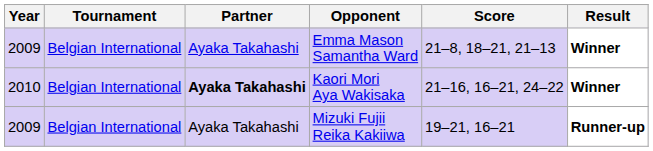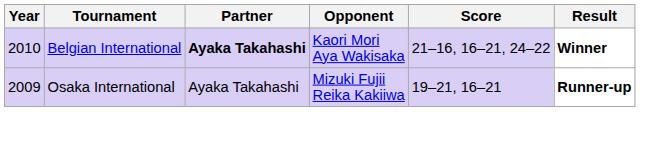 <table class="sortable wikitable" style="font-size: 90%">
 <tr>
 <th>Year</th>
 <th>Tournament</th>
 <th>Partner</th>
 <th>Opponent</th>
 <th>Score</th>
 <th>Result</th>
-</tr>
-<tr style="background:#D8CEF6">
-<td align="center">2009</td>
-<td align="left"><a href='#'>Belgian International</a></td>
-<td align="left"> <a href='#'>Ayaka Takahashi</a></td>
-<td align="left"> <a href='#'>Emma Mason</a> <br>  <a href='#'>Samantha Ward</a></td>
-<td align="left">21–8, 18–21, 21–13</td>
-<td style="text-align:left; background:white"> <strong>Winner</strong></td>
 </tr>
 <tr style="background:#D8CEF6">
 <td align="center">2010</td>
 <td align="left"><a href='#'>Belgian International</a></td>
 <td align="left"><strong> Ayaka Takahashi</strong></td>
 <td align="left"> <a href='#'>Kaori Mori</a> <br>  <a href='#'>Aya Wakisaka</a></td>
 <td align="left">21–16, 16–21, 24–22</td>
 <td style="text-align:left; background:white"> <strong>Winner</strong></td>
 </tr>
 <tr style="background:#D8CEF6">
 <td align="center">2009</td>
-<td align="left"><a href='#'>Belgian International</a></td>
+<td align="left">Osaka International</td>
 <td align="left"> Ayaka Takahashi</td>
 <td align="left"> <a href='#'>Mizuki Fujii</a> <br>  <a href='#'>Reika Kakiiwa</a></td>
 <td align="left">19–21, 16–21</td>
 <td style="text-align:left; background:white"> <strong>Runner-up</strong></td>
 </tr>
 </table>
